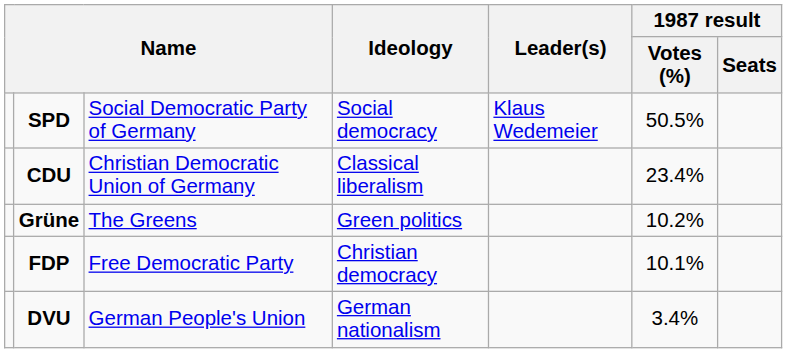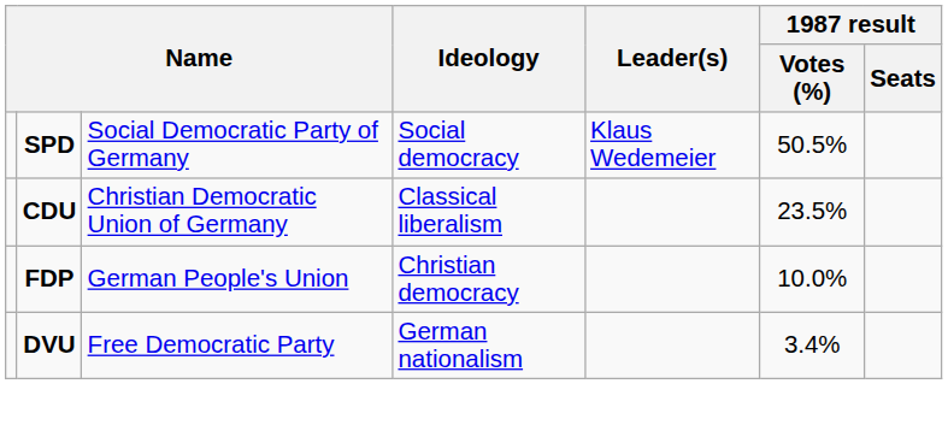 <table class="wikitable">
 <tr>
 <th rowspan=2 colspan=3>Name</th>
 <th rowspan=2>Ideology</th>
 <th rowspan=2>Leader(s)</th>
 <th colspan=2>1987 result</th>
 </tr>
 <tr>
 <th>Votes (%)</th>
 <th>Seats</th>
 </tr>
 <tr>
 <td bgcolor=></td>
 <td align=center><strong>SPD</strong></td>
 <td><a href='#'>Social Democratic Party of Germany</a><br></td>
 <td><a href='#'>Social democracy</a></td>
 <td><a href='#'>Klaus Wedemeier</a></td>
 <td align=center>50.5%</td>
 <td></td>
 </tr>
 <tr>
 <td bgcolor=></td>
 <td align=center><strong>CDU</strong></td>
 <td><a href='#'>Christian Democratic Union of Germany</a><br></td>
 <td><a href='#'>Classical liberalism</a></td>
 <td></td>
-<td align=center>23.4%</td>
-<td></td>
-</tr>
-<tr>
-<td bgcolor=></td>
-<td align=center><strong>Grüne</strong></td>
-<td><a href='#'>The Greens</a><br></td>
-<td><a href='#'>Green politics</a></td>
-<td></td>
-<td align=center>10.2%</td>
+<td align=center>23.5%</td>
 <td></td>
 </tr>
 <tr>
 <td bgcolor=></td>
 <td align=center><strong>FDP</strong></td>
-<td><a href='#'>Free Democratic Party</a><br></td>
+<td><a href='#'>German People's Union</a><br></td>
 <td><a href='#'>Christian democracy</a></td>
 <td></td>
-<td align=center>10.1%</td>
+<td align=center>10.0%</td>
 <td></td>
 </tr>
 <tr>
 <td bgcolor=></td>
 <td align=center><strong>DVU</strong></td>
-<td><a href='#'>German People's Union</a><br></td>
+<td><a href='#'>Free Democratic Party</a><br></td>
 <td><a href='#'>German nationalism</a></td>
 <td></td>
 <td align=center>3.4%</td>
 <td></td>
 </tr>
 </table>
